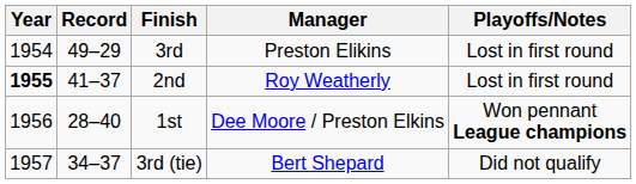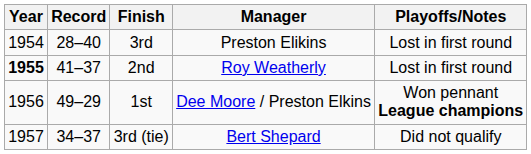 <table class="wikitable" style="text-align:center">
 <tr>
 <th>Year</th>
 <th>Record</th>
 <th>Finish</th>
 <th>Manager</th>
 <th>Playoffs/Notes</th>
 </tr>
 <tr align=center>
 <td>1954</td>
-<td>49–29</td>
+<td>28–40</td>
 <td>3rd</td>
 <td>Preston Elikins</td>
 <td>Lost in first round</td>
 </tr>
 <tr align=center>
 <td><strong>1955</strong></td>
 <td>41–37</td>
 <td>2nd</td>
 <td><a href='#'>Roy Weatherly</a></td>
 <td>Lost in first round</td>
 </tr>
 <tr align=center>
 <td>1956</td>
-<td>28–40</td>
+<td>49–29</td>
 <td>1st</td>
 <td><a href='#'>Dee Moore</a> / Preston Elkins</td>
 <td>Won pennant<br><strong>League champions</strong></td>
 </tr>
 <tr align=center>
 <td>1957</td>
 <td>34–37</td>
 <td>3rd (tie)</td>
 <td><a href='#'>Bert Shepard</a></td>
 <td>Did not qualify</td>
 </tr>
 <tr align=center>
 </tr>
 </table>
